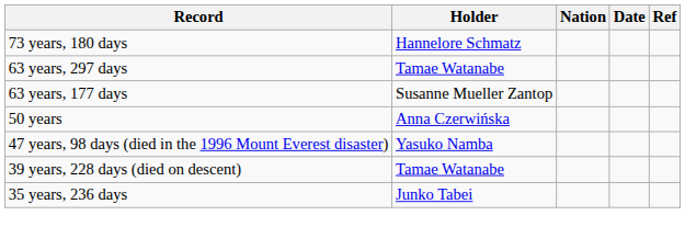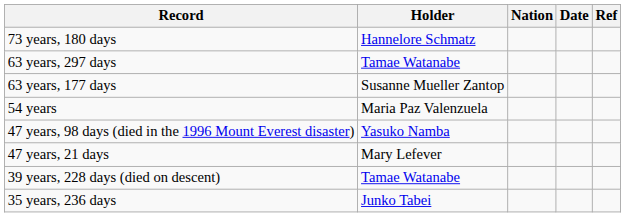 <table class="wikitable sortable">
 <tr>
 <th>Record</th>
 <th>Holder</th>
 <th>Nation</th>
 <th>Date</th>
 <th>Ref</th>
 </tr>
 <tr>
 <td>73 years, 180 days</td>
 <td><a href='#'>Hannelore Schmatz</a></td>
 <td></td>
 <td></td>
 <td></td>
 </tr>
 <tr>
 <td>63 years, 297 days</td>
 <td><a href='#'>Tamae Watanabe</a></td>
 <td></td>
 <td></td>
 <td></td>
 </tr>
 <tr>
 <td>63 years, 177 days</td>
 <td>Susanne Mueller Zantop</td>
 <td></td>
 <td></td>
 <td></td>
 </tr>
 <tr>
-<td>50 years</td>
-<td><a href='#'>Anna Czerwińska</a></td>
+<td>54 years</td>
+<td>Maria Paz Valenzuela</td>
 <td></td>
 <td></td>
 <td></td>
 </tr>
 <tr>
 <td>47 years, 98 days (died in the <a href='#'>1996 Mount Everest disaster</a>)</td>
 <td><a href='#'>Yasuko Namba</a></td>
+<td></td>
+<td></td>
+<td></td>
+</tr>
+<tr>
+<td>47 years, 21 days</td>
+<td>Mary Lefever</td>
 <td></td>
 <td></td>
 <td></td>
 </tr>
 <tr>
 <td>39 years, 228 days (died on descent)</td>
 <td><a href='#'>Tamae Watanabe</a></td>
 <td></td>
 <td></td>
 <td></td>
 </tr>
 <tr>
 <td>35 years, 236 days</td>
 <td><a href='#'>Junko Tabei</a></td>
 <td></td>
 <td></td>
 <td></td>
 </tr>
 </table>
